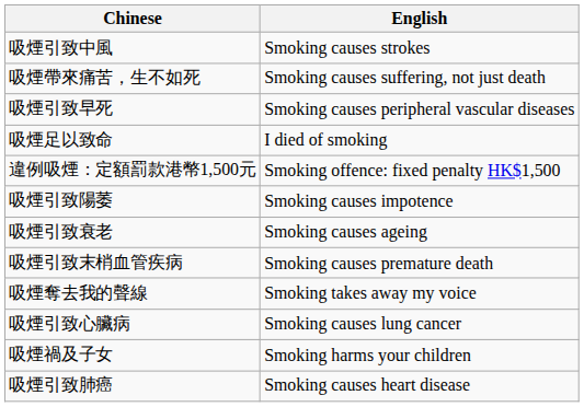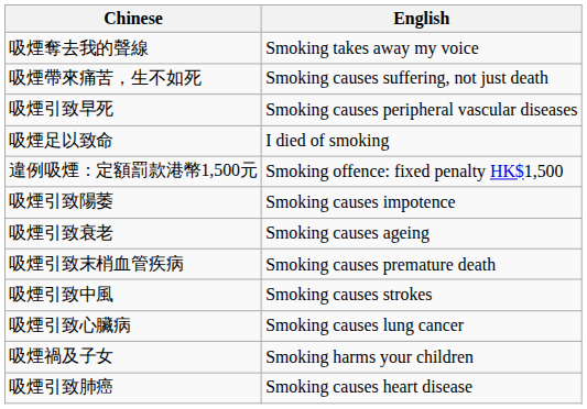 <table class="wikitable">
 <tr>
 <th>Chinese</th>
 <th>English</th>
 </tr>
 <tr>
-<td>吸煙引致中風</td>
-<td>Smoking causes strokes</td>
+<td>吸煙奪去我的聲線</td>
+<td>Smoking takes away my voice</td>
 </tr>
 <tr>
 <td>吸煙帶來痛苦，生不如死</td>
 <td>Smoking causes suffering, not just death</td>
 </tr>
 <tr>
 <td>吸煙引致早死</td>
 <td>Smoking causes peripheral vascular diseases</td>
 </tr>
 <tr>
 <td>吸煙足以致命</td>
 <td>I died of smoking</td>
 </tr>
 <tr>
 <td>違例吸煙：定額罰款港幣1,500元</td>
 <td>Smoking offence: fixed penalty <a href='#'>HK$</a>1,500</td>
 </tr>
 <tr>
 <td>吸煙引致陽萎</td>
 <td>Smoking causes impotence</td>
 </tr>
 <tr>
 <td>吸煙引致衰老</td>
 <td>Smoking causes ageing</td>
 </tr>
 <tr>
 <td>吸煙引致末梢血管疾病</td>
 <td>Smoking causes premature death</td>
 </tr>
 <tr>
-<td>吸煙奪去我的聲線</td>
-<td>Smoking takes away my voice</td>
+<td>吸煙引致中風</td>
+<td>Smoking causes strokes</td>
 </tr>
 <tr>
 <td>吸煙引致心臟病</td>
 <td>Smoking causes lung cancer</td>
 </tr>
 <tr>
 <td>吸煙禍及子女</td>
 <td>Smoking harms your children</td>
 </tr>
 <tr>
 <td>吸煙引致肺癌</td>
 <td>Smoking causes heart disease</td>
 </tr>
 </table>
